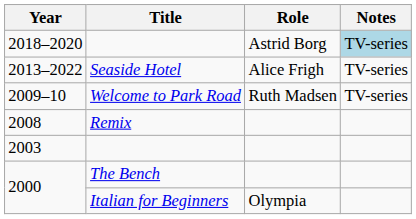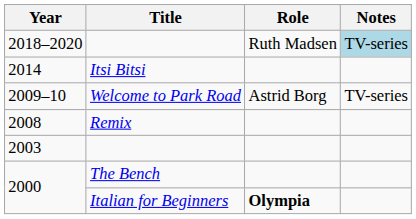 <table class="wikitable sortable">
 <tr>
 <th>Year</th>
 <th>Title</th>
 <th>Role</th>
 <th class="unsortable">Notes</th>
 </tr>
 <tr>
 <td>2018–2020</td>
 <td><em></em></td>
-<td>Astrid Borg</td>
+<td>Ruth Madsen</td>
 <td style="background: lightblue;">TV-series</td>
 </tr>
 <tr>
-<td>2013–2022</td>
-<td><em><a href='#'>Seaside Hotel</a></em></td>
-<td>Alice Frigh</td>
-<td>TV-series</td>
+<td>2014</td>
+<td><em><a href='#'>Itsi Bitsi</a></em></td>
+<td></td>
+<td></td>
 </tr>
 <tr>
 <td>2009–10</td>
 <td><em><a href='#'>Welcome to Park Road</a></em></td>
-<td>Ruth Madsen</td>
+<td>Astrid Borg</td>
 <td>TV-series</td>
 </tr>
 <tr>
 <td>2008</td>
 <td><em><a href='#'>Remix</a></em></td>
 <td></td>
 <td></td>
 </tr>
 <tr>
 <td>2003</td>
 <td></td>
 <td></td>
 <td></td>
 </tr>
 <tr>
 <td rowspan="2">2000</td>
 <td><em><a href='#'>The Bench</a></em></td>
 <td></td>
 <td></td>
 </tr>
 <tr>
 <td><em><a href='#'>Italian for Beginners</a></em></td>
-<td>Olympia</td>
+<td><strong>Olympia</strong></td>
 <td></td>
 </tr>
 </table>
